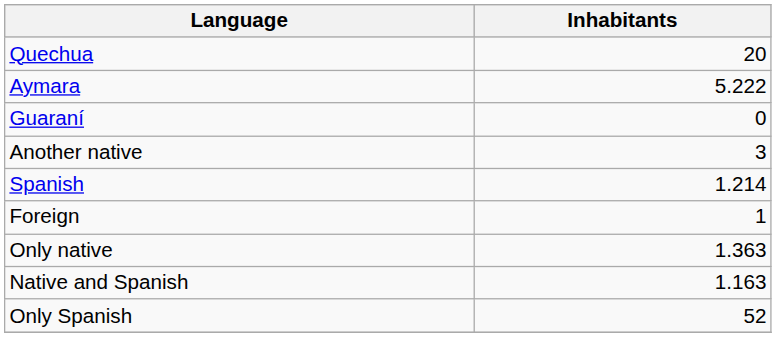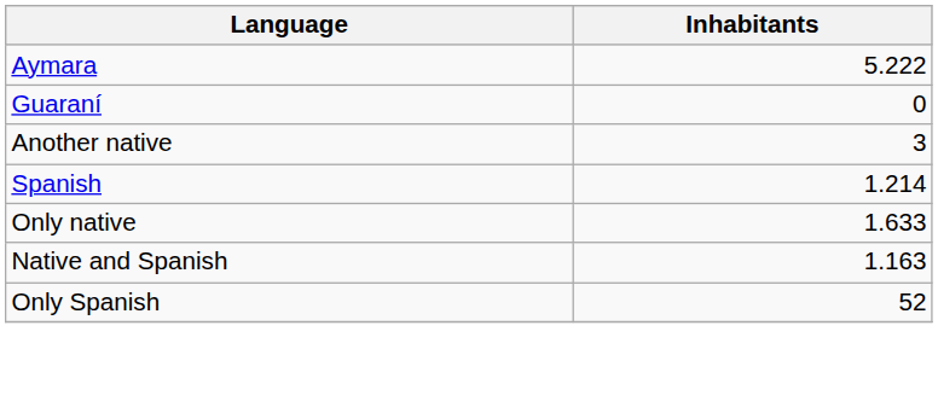 <table class="wikitable" border="1" style="width:30%;" border="1">
 <tr bgcolor=silver>
 <th><strong>Language</strong></th>
 <th><strong>Inhabitants</strong></th>
-</tr>
-<tr>
-<td><a href='#'>Quechua</a></td>
-<td align="right">20</td>
 </tr>
 <tr>
 <td><a href='#'>Aymara</a></td>
 <td align="right">5.222</td>
 </tr>
 <tr>
 <td><a href='#'>Guaraní</a></td>
 <td align="right">0</td>
 </tr>
 <tr>
 <td>Another native</td>
 <td align="right">3</td>
 </tr>
 <tr>
 <td><a href='#'>Spanish</a></td>
 <td align="right">1.214</td>
 </tr>
 <tr>
-<td>Foreign</td>
-<td align="right">1</td>
-</tr>
-<tr>
 <td>Only native</td>
-<td align="right">1.363</td>
+<td align="right">1.633</td>
 </tr>
 <tr>
 <td>Native and Spanish</td>
 <td align="right">1.163</td>
 </tr>
 <tr>
 <td>Only Spanish</td>
 <td align="right">52</td>
 </tr>
 <tr>
 </tr>
 </table>
